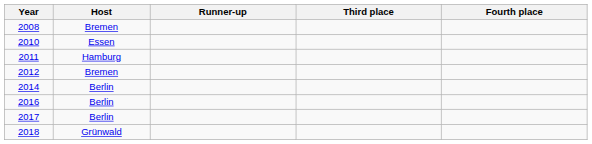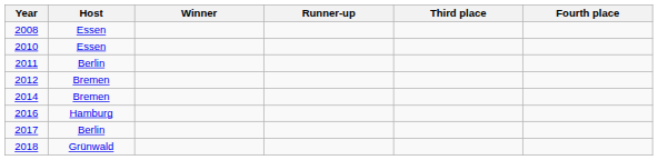 <table class="wikitable" style="font-size:90%; width: 100%; text-align: center;">
 <tr>
 <th width=5%>Year</th>
 <th width=10%>Host</th>
+<th width=15%>Winner</th>
 <th width=15%>Runner-up</th>
 <th width=15%>Third place</th>
 <th width=15%>Fourth place</th>
 </tr>
 <tr>
 <td><a href='#'>2008</a></td>
-<td><a href='#'>Bremen</a></td>
+<td><a href='#'>Essen</a></td>
+<td><strong></strong></td>
 <td></td>
 <td></td>
 <td></td>
 </tr>
 <tr>
 <td><a href='#'>2010</a></td>
 <td><a href='#'>Essen</a></td>
+<td><strong></strong></td>
 <td></td>
 <td></td>
 <td></td>
 </tr>
 <tr>
 <td><a href='#'>2011</a></td>
-<td><a href='#'>Hamburg</a></td>
+<td><a href='#'>Berlin</a></td>
+<td><strong></strong></td>
 <td></td>
 <td></td>
 <td></td>
 </tr>
 <tr>
 <td><a href='#'>2012</a></td>
 <td><a href='#'>Bremen</a></td>
+<td><strong></strong></td>
 <td></td>
 <td></td>
 <td></td>
 </tr>
 <tr>
 <td><a href='#'>2014</a></td>
-<td><a href='#'>Berlin</a></td>
+<td><a href='#'>Bremen</a></td>
+<td><strong></strong></td>
 <td></td>
 <td></td>
 <td></td>
 </tr>
 <tr>
 <td><a href='#'>2016</a></td>
-<td><a href='#'>Berlin</a></td>
+<td><a href='#'>Hamburg</a></td>
+<td><strong></strong></td>
 <td></td>
 <td></td>
 <td></td>
 </tr>
 <tr>
 <td><a href='#'>2017</a></td>
 <td><a href='#'>Berlin</a></td>
+<td><strong></strong></td>
 <td></td>
 <td></td>
 <td></td>
 </tr>
 <tr>
 <td><a href='#'>2018</a></td>
 <td><a href='#'>Grünwald</a></td>
+<td><strong></strong></td>
 <td></td>
 <td></td>
 <td></td>
 </tr>
 </table>
